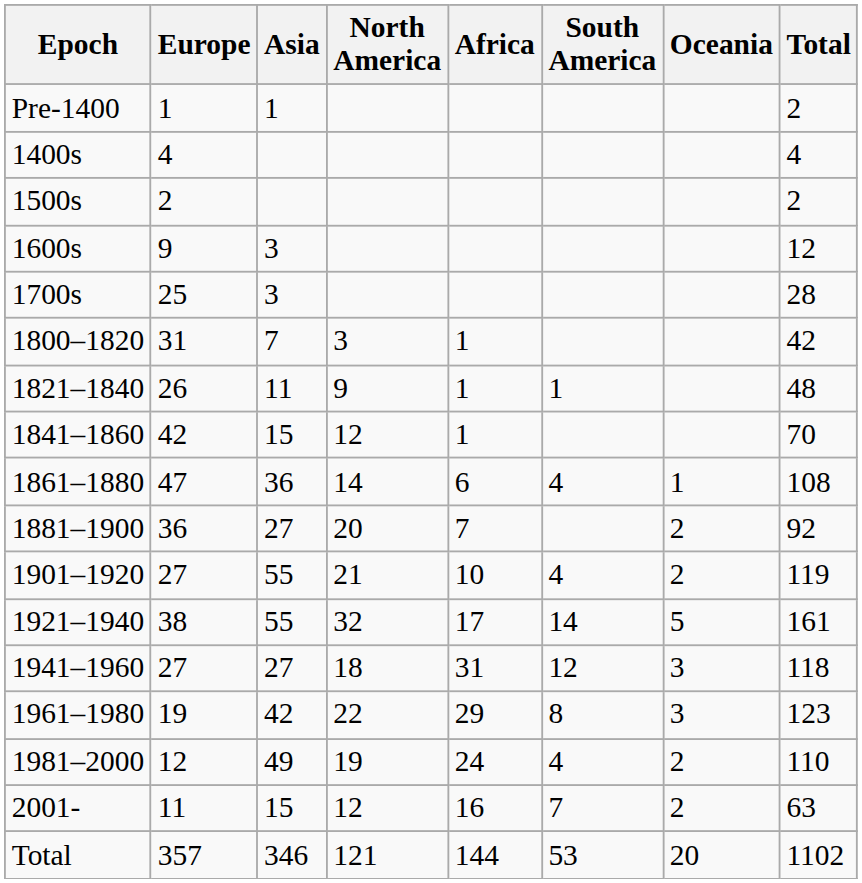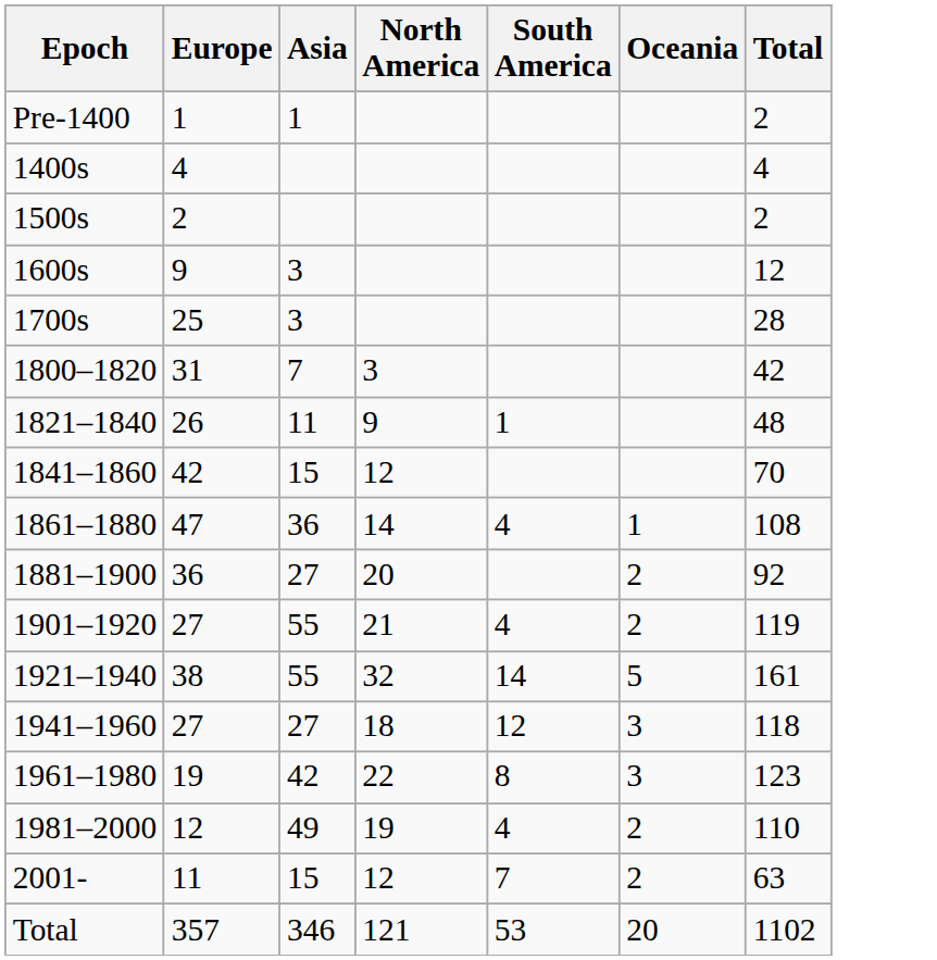 <table class="wikitable" align=center>
 <tr>
 <th>Epoch</th>
 <th>Europe</th>
 <th>Asia</th>
 <th>North<br> America</th>
-<th>Africa</th>
 <th>South<br> America</th>
 <th>Oceania</th>
 <th>Total</th>
 </tr>
 <tr>
 <td>Pre-1400</td>
 <td>1</td>
 <td>1</td>
 <td></td>
 <td></td>
 <td></td>
-<td></td>
 <td>2</td>
 </tr>
 <tr>
 <td>1400s</td>
 <td>4</td>
-<td></td>
 <td></td>
 <td></td>
 <td></td>
 <td></td>
 <td>4</td>
 </tr>
 <tr>
 <td>1500s</td>
 <td>2</td>
 <td></td>
 <td></td>
 <td></td>
 <td></td>
-<td></td>
 <td>2</td>
 </tr>
 <tr>
 <td>1600s</td>
 <td>9</td>
 <td>3</td>
-<td></td>
 <td></td>
 <td></td>
 <td></td>
 <td>12</td>
 </tr>
 <tr>
 <td>1700s</td>
 <td>25</td>
 <td>3</td>
 <td></td>
 <td></td>
 <td></td>
-<td></td>
 <td>28</td>
 </tr>
 <tr>
 <td>1800–1820</td>
 <td>31</td>
 <td>7</td>
 <td>3</td>
-<td>1</td>
 <td></td>
 <td></td>
 <td>42</td>
 </tr>
 <tr>
 <td>1821–1840</td>
 <td>26</td>
 <td>11</td>
 <td>9</td>
 <td>1</td>
-<td>1</td>
 <td></td>
 <td>48</td>
 </tr>
 <tr>
 <td>1841–1860</td>
 <td>42</td>
 <td>15</td>
 <td>12</td>
-<td>1</td>
 <td></td>
 <td></td>
 <td>70</td>
 </tr>
 <tr>
 <td>1861–1880</td>
 <td>47</td>
 <td>36</td>
 <td>14</td>
-<td>6</td>
 <td>4</td>
 <td>1</td>
 <td>108</td>
 </tr>
 <tr>
 <td>1881–1900</td>
 <td>36</td>
 <td>27</td>
 <td>20</td>
-<td>7</td>
 <td></td>
 <td>2</td>
 <td>92</td>
 </tr>
 <tr>
 <td>1901–1920</td>
 <td>27</td>
 <td>55</td>
 <td>21</td>
-<td>10</td>
 <td>4</td>
 <td>2</td>
 <td>119</td>
 </tr>
 <tr>
 <td>1921–1940</td>
 <td>38</td>
 <td>55</td>
 <td>32</td>
-<td>17</td>
 <td>14</td>
 <td>5</td>
 <td>161</td>
 </tr>
 <tr>
 <td>1941–1960</td>
 <td>27</td>
 <td>27</td>
 <td>18</td>
-<td>31</td>
 <td>12</td>
 <td>3</td>
 <td>118</td>
 </tr>
 <tr>
 <td>1961–1980</td>
 <td>19</td>
 <td>42</td>
 <td>22</td>
-<td>29</td>
 <td>8</td>
 <td>3</td>
 <td>123</td>
 </tr>
 <tr>
 <td>1981–2000</td>
 <td>12</td>
 <td>49</td>
 <td>19</td>
-<td>24</td>
 <td>4</td>
 <td>2</td>
 <td>110</td>
 </tr>
 <tr>
 <td>2001-</td>
 <td>11</td>
 <td>15</td>
 <td>12</td>
-<td>16</td>
 <td>7</td>
 <td>2</td>
 <td>63</td>
 </tr>
 <tr>
 <td>Total</td>
 <td>357</td>
 <td>346</td>
 <td>121</td>
-<td>144</td>
 <td>53</td>
 <td>20</td>
 <td>1102</td>
 </tr>
 </table>
